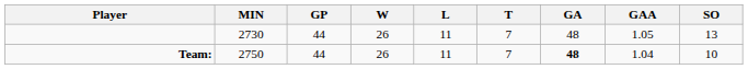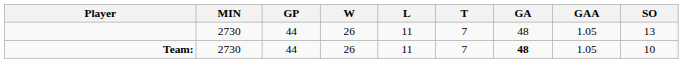 <table class="wikitable sortable" width="60%">
 <tr>
 <th bgcolor="#DDDDFF" width="10%">Player</th>
 <th width="3%" bgcolor="#DDDDFF" title="Minutes played">MIN</th>
 <th width="3%" bgcolor="#DDDDFF" title="Games played in">GP</th>
 <th width="3%" bgcolor="#DDDDFF" title="Wins">W</th>
 <th width="3%" bgcolor="#DDDDFF"title="Losses">L</th>
 <th width="3%" bgcolor="#DDDDFF" title="Ties">T</th>
 <th width="3%" bgcolor="#DDDDFF" title="Goals against">GA</th>
 <th width="3%" bgcolor="#DDDDFF" title="Goals against average">GAA</th>
 <th width="3%" bgcolor="#DDDDFF"title="Shut-outs">SO</th>
 </tr>
 <tr align="center">
 <td align="right"></td>
 <td>2730</td>
 <td>44</td>
 <td>26</td>
 <td>11</td>
 <td>7</td>
 <td>48</td>
 <td>1.05</td>
 <td>13</td>
 </tr>
 <tr align="center">
 <td align="right"><strong>Team:</strong></td>
-<td>2750</td>
+<td>2730</td>
 <td>44</td>
 <td>26</td>
 <td>11</td>
 <td>7</td>
 <td><strong>48</strong></td>
-<td>1.04</td>
+<td>1.05</td>
 <td>10</td>
 </tr>
 </table>
